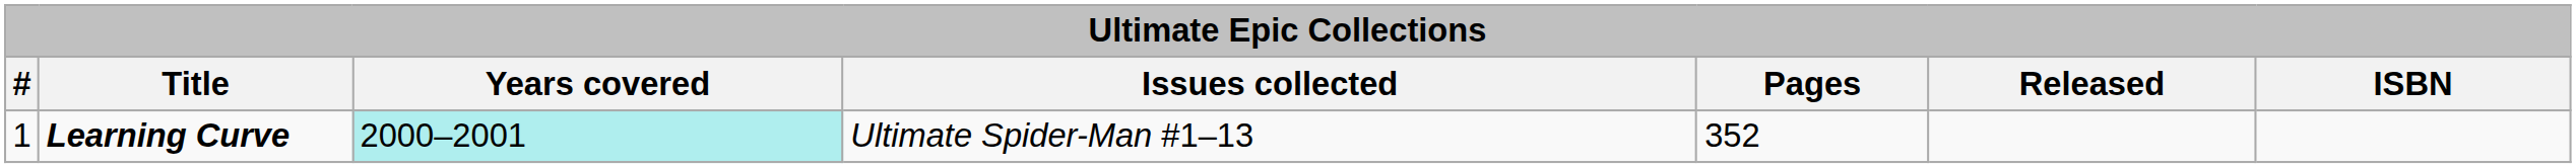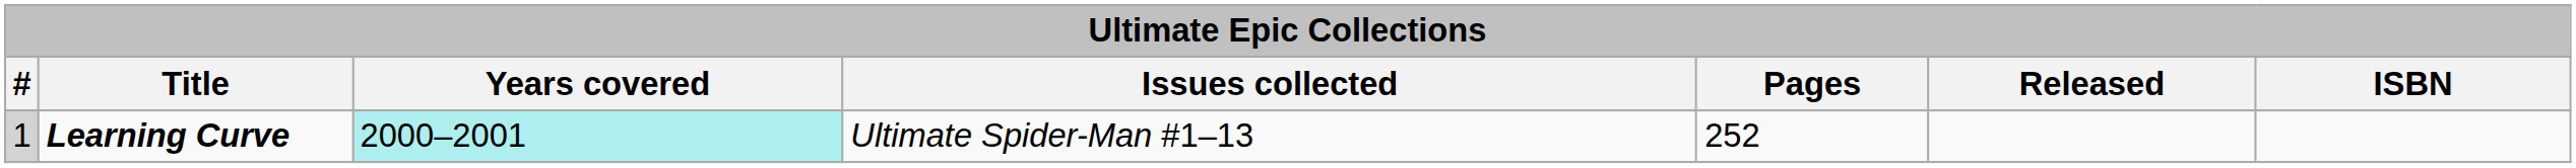 <table class="wikitable sortable" width=98%>
 <tr>
 <th colspan="7" style="background-color: silver;">Ultimate Epic Collections</th>
 </tr>
 <tr>
 <th style="width: 4px;">#</th>
 <th style="width: 9em;">Title</th>
 <th>Years covered</th>
 <th>Issues collected</th>
 <th>Pages</th>
 <th>Released</th>
 <th class="unsortable" style="width: 9em;">ISBN</th>
 </tr>
 <tr>
-<td>1</td>
+<td style="background: lightgrey;">1</td>
 <td><strong><em>Learning Curve</em></strong></td>
 <td style="background: paleturquoise;">2000–2001</td>
 <td><em>Ultimate Spider-Man</em> #1–13</td>
-<td>352</td>
+<td>252</td>
 <td></td>
 <td></td>
 </tr>
 </table>
